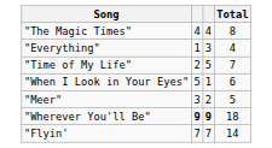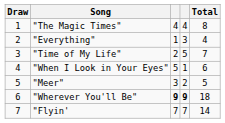 <table class="wikitable plainrowheaders" style="margin: 1em auto 1em auto; text-align:center;">
 <tr>
+<th>Draw</th>
 <th>Song</th>
 <th></th>
 <th></th>
 <th>Total</th>
 </tr>
 <tr>
+<td>1</td>
 <td align="left">"The Magic Times"</td>
 <td>4</td>
 <td>4</td>
 <td>8</td>
 </tr>
 <tr>
+<td>2</td>
 <td align="left">"Everything"</td>
 <td>1</td>
 <td>3</td>
 <td>4</td>
 </tr>
 <tr>
+<td>3</td>
 <td align="left">"Time of My Life"</td>
 <td>2</td>
 <td>5</td>
 <td>7</td>
 </tr>
 <tr>
+<td>4</td>
 <td align="left">"When I Look in Your Eyes"</td>
 <td>5</td>
 <td>1</td>
 <td>6</td>
 </tr>
 <tr>
+<td>5</td>
 <td align="left">"Meer"</td>
 <td>3</td>
 <td>2</td>
 <td>5</td>
 </tr>
 <tr>
+<td>6</td>
 <td align="left">"Wherever You'll Be"</td>
 <td><strong>9</strong></td>
 <td><strong>9</strong></td>
 <td>18</td>
 </tr>
 <tr>
+<td>7</td>
 <td align="left">"Flyin'</td>
 <td>7</td>
 <td>7</td>
 <td>14</td>
 </tr>
 </table>
